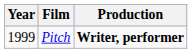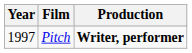 <table class="wikitable">
 <tr style="background:#b0c4de; text-align:center;">
 <th>Year</th>
 <th>Film</th>
 <th>Production</th>
 </tr>
 <tr>
-<td>1999</td>
+<td>1997</td>
 <td><em><a href='#'>Pitch</a></em></td>
 <td><strong>Writer, performer</strong></td>
 </tr>
 </table>
